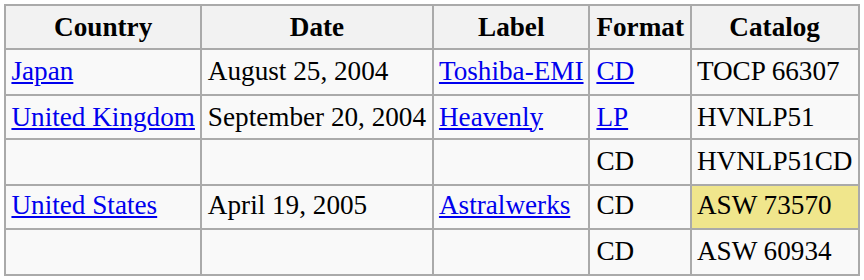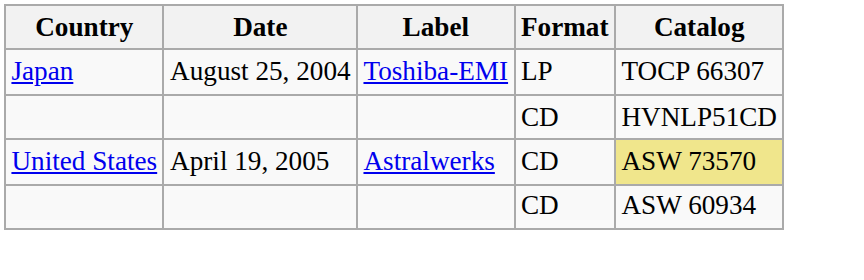 <table class="wikitable" style="font-size: 85%;">
 <tr>
 <th>Country</th>
 <th>Date</th>
 <th>Label</th>
 <th>Format</th>
 <th>Catalog</th>
 </tr>
 <tr>
 <td><a href='#'>Japan</a></td>
 <td>August 25, 2004</td>
 <td><a href='#'>Toshiba-EMI</a></td>
-<td><a href='#'>CD</a></td>
+<td>LP</td>
 <td>TOCP 66307</td>
-</tr>
-<tr>
-<td><a href='#'>United Kingdom</a></td>
-<td>September 20, 2004</td>
-<td><a href='#'>Heavenly</a></td>
-<td><a href='#'>LP</a></td>
-<td>HVNLP51</td>
 </tr>
 <tr>
 <td></td>
 <td></td>
 <td></td>
 <td>CD</td>
 <td>HVNLP51CD</td>
 </tr>
 <tr>
 <td><a href='#'>United States</a></td>
 <td>April 19, 2005</td>
 <td><a href='#'>Astralwerks</a></td>
 <td>CD</td>
 <td style="background: khaki;">ASW 73570</td>
 </tr>
 <tr>
 <td></td>
 <td></td>
 <td></td>
 <td>CD</td>
 <td>ASW 60934</td>
 </tr>
 </table>
